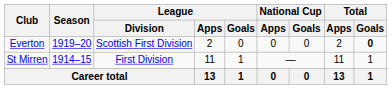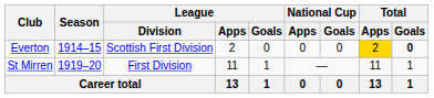 <table class="wikitable" style="text-align: center">
 <tr>
 <th rowspan="2">Club</th>
 <th rowspan="2">Season</th>
 <th colspan="3">League</th>
 <th colspan="2">National Cup</th>
 <th colspan="2">Total</th>
 </tr>
 <tr>
 <th>Division</th>
 <th>Apps</th>
 <th>Goals</th>
 <th>Apps</th>
 <th>Goals</th>
 <th>Apps</th>
 <th>Goals</th>
 </tr>
 <tr>
 <td><a href='#'>Everton</a></td>
-<td><a href='#'>1919–20</a></td>
+<td><a href='#'>1914–15</a></td>
 <td><a href='#'>Scottish First Division</a></td>
 <td>2</td>
 <td>0</td>
 <td>0</td>
 <td>0</td>
-<td>2</td>
+<td style="background: gold;">2</td>
 <td><strong>0</strong></td>
 </tr>
 <tr>
 <td><a href='#'>St Mirren</a></td>
-<td><a href='#'>1914–15</a></td>
+<td><a href='#'>1919–20</a></td>
 <td><a href='#'>First Division</a></td>
 <td>11</td>
 <td>1</td>
 <td colspan="2">―</td>
 <td>11</td>
 <td>1</td>
 </tr>
 <tr>
 <th colspan="3">Career total</th>
 <th>13</th>
 <th>1</th>
 <th>0</th>
 <th>0</th>
 <th>13</th>
 <th>1</th>
 </tr>
 </table>
